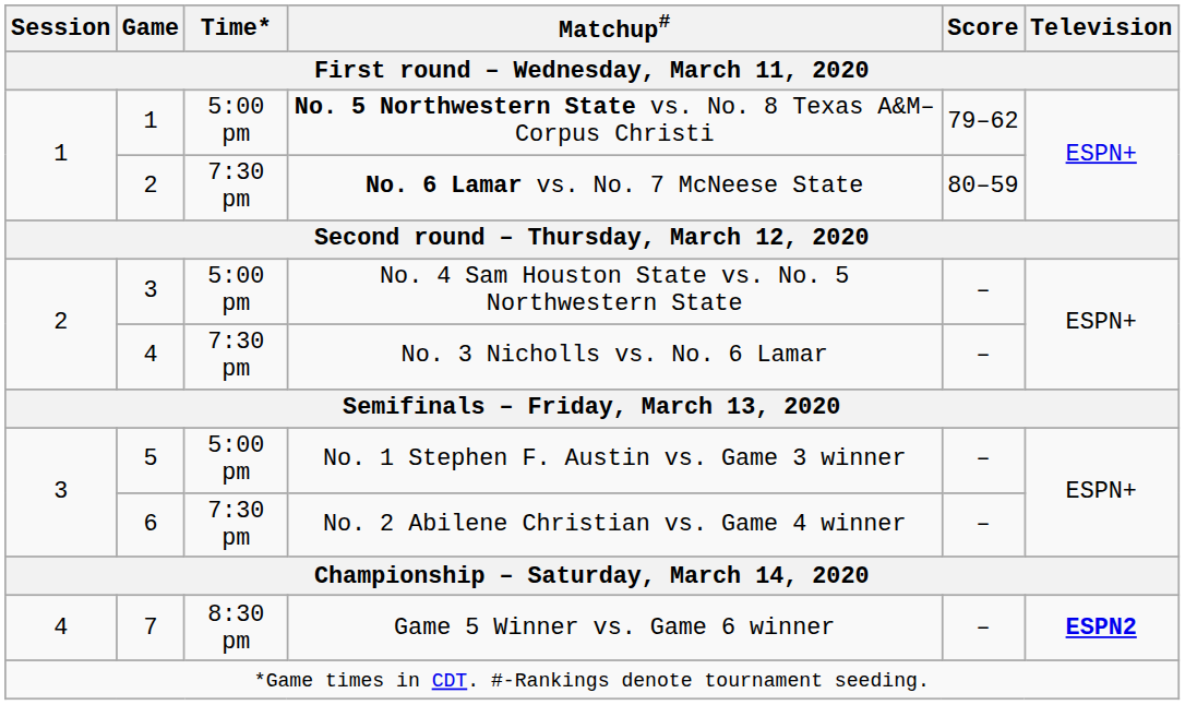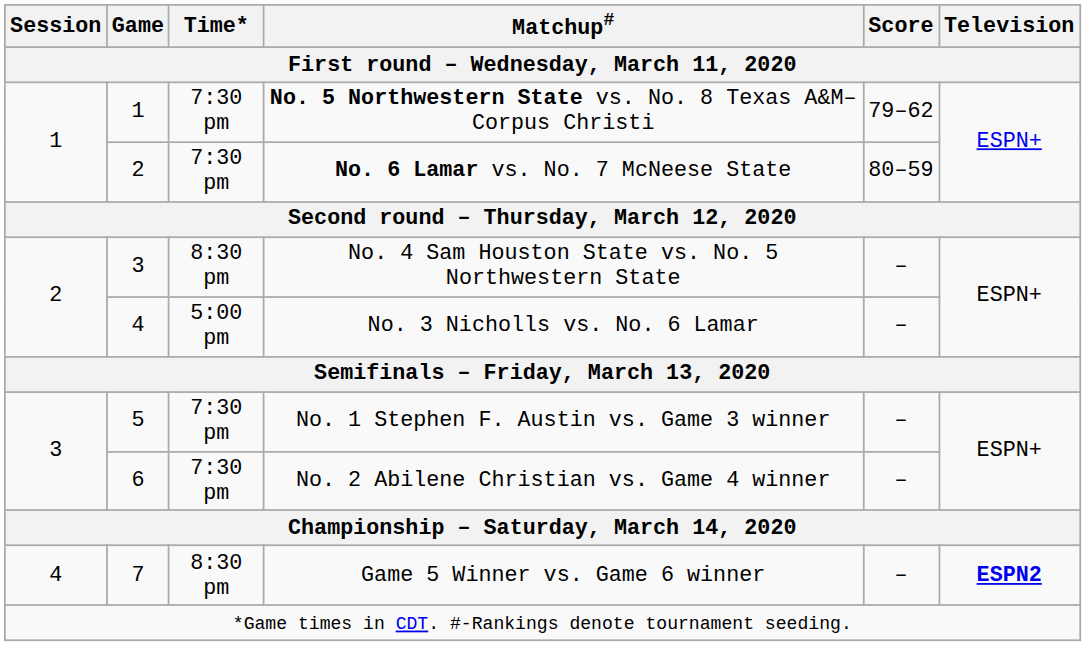 <table class="wikitable" style="font-size: 95%;text-align:center">
 <tr>
 <th>Session</th>
 <th>Game</th>
 <th>Time*</th>
 <th>Matchup<sup>#</sup></th>
 <th>Score</th>
 <th>Television</th>
 </tr>
 <tr>
 <th colspan=6>First round – Wednesday, March 11, 2020</th>
 </tr>
 <tr>
 <td rowspan=2>1</td>
 <td>1</td>
-<td>5:00 pm</td>
+<td>7:30 pm</td>
 <td><strong>No. 5 Northwestern State</strong> vs. No. 8 Texas A&M–Corpus Christi</td>
 <td>79–62</td>
 <td rowspan=2><a href='#'>ESPN+</a></td>
 </tr>
 <tr>
 <td>2</td>
 <td>7:30 pm</td>
 <td><strong>No. 6 Lamar</strong> vs. No. 7 McNeese State</td>
 <td>80–59</td>
 </tr>
 <tr>
 <th colspan=6>Second round – Thursday, March 12, 2020</th>
 </tr>
 <tr>
 <td rowspan=2>2</td>
 <td>3</td>
-<td>5:00 pm</td>
+<td>8:30 pm</td>
 <td>No. 4 Sam Houston State vs. No. 5 Northwestern State</td>
 <td>–</td>
 <td rowspan=2>ESPN+</td>
 </tr>
 <tr>
 <td>4</td>
-<td>7:30 pm</td>
+<td>5:00 pm</td>
 <td>No. 3 Nicholls vs. No. 6 Lamar</td>
 <td>–</td>
 </tr>
 <tr>
 <th colspan=6>Semifinals – Friday, March 13, 2020</th>
 </tr>
 <tr>
 <td rowspan=2>3</td>
 <td>5</td>
-<td>5:00 pm</td>
+<td>7:30 pm</td>
 <td>No. 1 Stephen F. Austin vs. Game 3 winner</td>
 <td>–</td>
 <td rowspan=2>ESPN+</td>
 </tr>
 <tr>
 <td>6</td>
 <td>7:30 pm</td>
 <td>No. 2 Abilene Christian vs. Game 4 winner</td>
 <td>–</td>
 </tr>
 <tr>
 <th colspan=6>Championship – Saturday, March 14, 2020</th>
 </tr>
 <tr>
 <td rowspan=1>4</td>
 <td>7</td>
 <td>8:30 pm</td>
 <td>Game 5 Winner vs. Game 6 winner</td>
 <td>–</td>
 <td rowspan=1><strong><a href='#'>ESPN2</a></strong></td>
 </tr>
 <tr>
 <td colspan=6><small>*Game times in <a href='#'>CDT</a>. #-Rankings denote tournament seeding.</small></td>
 </tr>
 </table>
